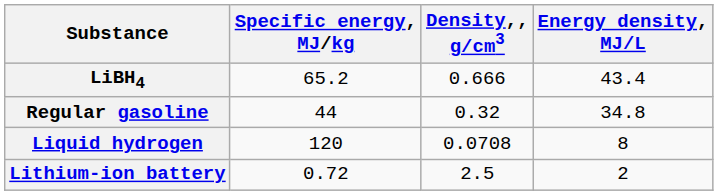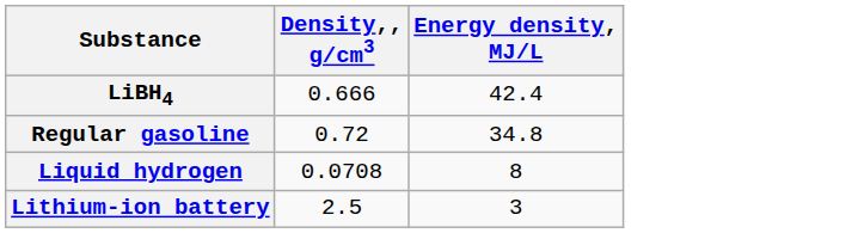 <table class="wikitable" style="text-align:center">
 <tr>
 <th>Substance</th>
-<th><a href='#'>Specific energy</a>,<br> <a href='#'>MJ</a>/<a href='#'>kg</a></th>
 <th><a href='#'>Density</a>,,<br> <a href='#'>g/cm<sup>3</sup></a></th>
 <th><a href='#'>Energy density</a>,<br> <a href='#'>MJ/L</a></th>
 </tr>
 <tr>
 <th>LiBH<sub>4</sub></th>
-<td>65.2 </td>
 <td>0.666 </td>
-<td>43.4 </td>
+<td>42.4 </td>
 </tr>
 <tr>
 <th>Regular <a href='#'>gasoline</a></th>
-<td>44 </td>
-<td>0.32 </td>
+<td>0.72 </td>
 <td>34.8 </td>
 </tr>
 <tr>
 <th><a href='#'>Liquid hydrogen</a></th>
-<td>120 </td>
 <td>0.0708 </td>
 <td>8 </td>
 </tr>
 <tr>
 <th><a href='#'>Lithium-ion battery</a></th>
-<td>0.72 </td>
 <td>2.5 </td>
-<td>2 </td>
+<td>3 </td>
 </tr>
 </table>
